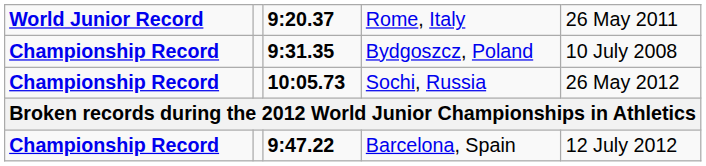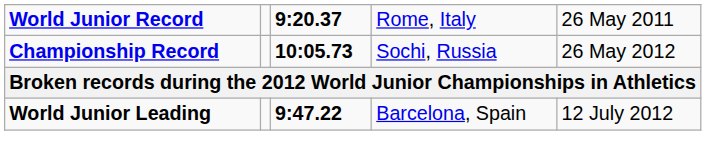 <table class="wikitable">
 <tr>
 <td><strong><a href='#'>World Junior Record</a></strong></td>
 <td></td>
 <td><strong>9:20.37</strong></td>
 <td><a href='#'>Rome</a>, <a href='#'>Italy</a></td>
 <td>26 May 2011</td>
-</tr>
-<tr>
-<td><strong><a href='#'>Championship Record</a></strong></td>
-<td></td>
-<td><strong>9:31.35</strong></td>
-<td><a href='#'>Bydgoszcz</a>, <a href='#'>Poland</a></td>
-<td>10 July 2008</td>
 </tr>
 <tr>
 <td><strong><a href='#'>Championship Record</a></strong></td>
 <td></td>
 <td><strong>10:05.73</strong></td>
 <td><a href='#'>Sochi</a>, <a href='#'>Russia</a></td>
 <td>26 May 2012</td>
 </tr>
 <tr>
 <th colspan="5">Broken records during the 2012 World Junior Championships in Athletics</th>
 </tr>
 <tr>
-<td><strong><a href='#'>Championship Record</a></strong></td>
+<td><strong>World Junior Leading</strong></td>
 <td></td>
 <td><strong>9:47.22</strong></td>
 <td><a href='#'>Barcelona</a>, Spain</td>
 <td>12 July 2012</td>
 </tr>
 </table>
